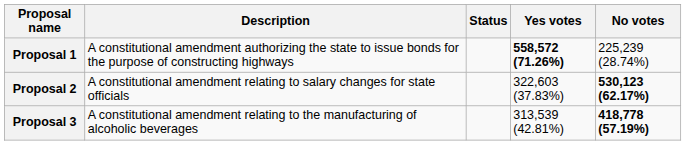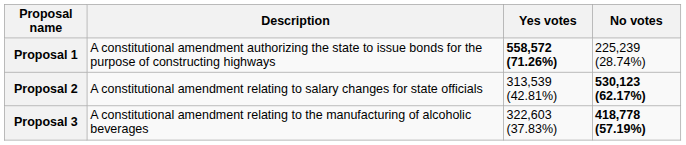 <table class="wikitable sortable plainrowheaders">
 <tr>
 <th scope="col">Proposal name</th>
 <th class="unsortable" scope="col">Description</th>
-<th scope="col">Status</th>
 <th scope="col">Yes votes</th>
 <th scope="col">No votes</th>
 </tr>
 <tr>
 <th scope="row">Proposal 1</th>
 <td>A constitutional amendment authorizing the state to issue bonds for the purpose of constructing highways</td>
-<td></td>
 <td><strong>558,572 (71.26%)</strong></td>
 <td>225,239 (28.74%)</td>
 </tr>
 <tr>
 <th scope="row">Proposal 2</th>
 <td>A constitutional amendment relating to salary changes for state officials</td>
-<td></td>
-<td>322,603 (37.83%)</td>
+<td>313,539 (42.81%)</td>
 <td><strong>530,123 (62.17%)</strong></td>
 </tr>
 <tr>
 <th scope="row">Proposal 3</th>
 <td>A constitutional amendment relating to the manufacturing of alcoholic beverages</td>
-<td></td>
-<td>313,539 (42.81%)</td>
+<td>322,603 (37.83%)</td>
 <td><strong>418,778 (57.19%)</strong></td>
 </tr>
 </table>
